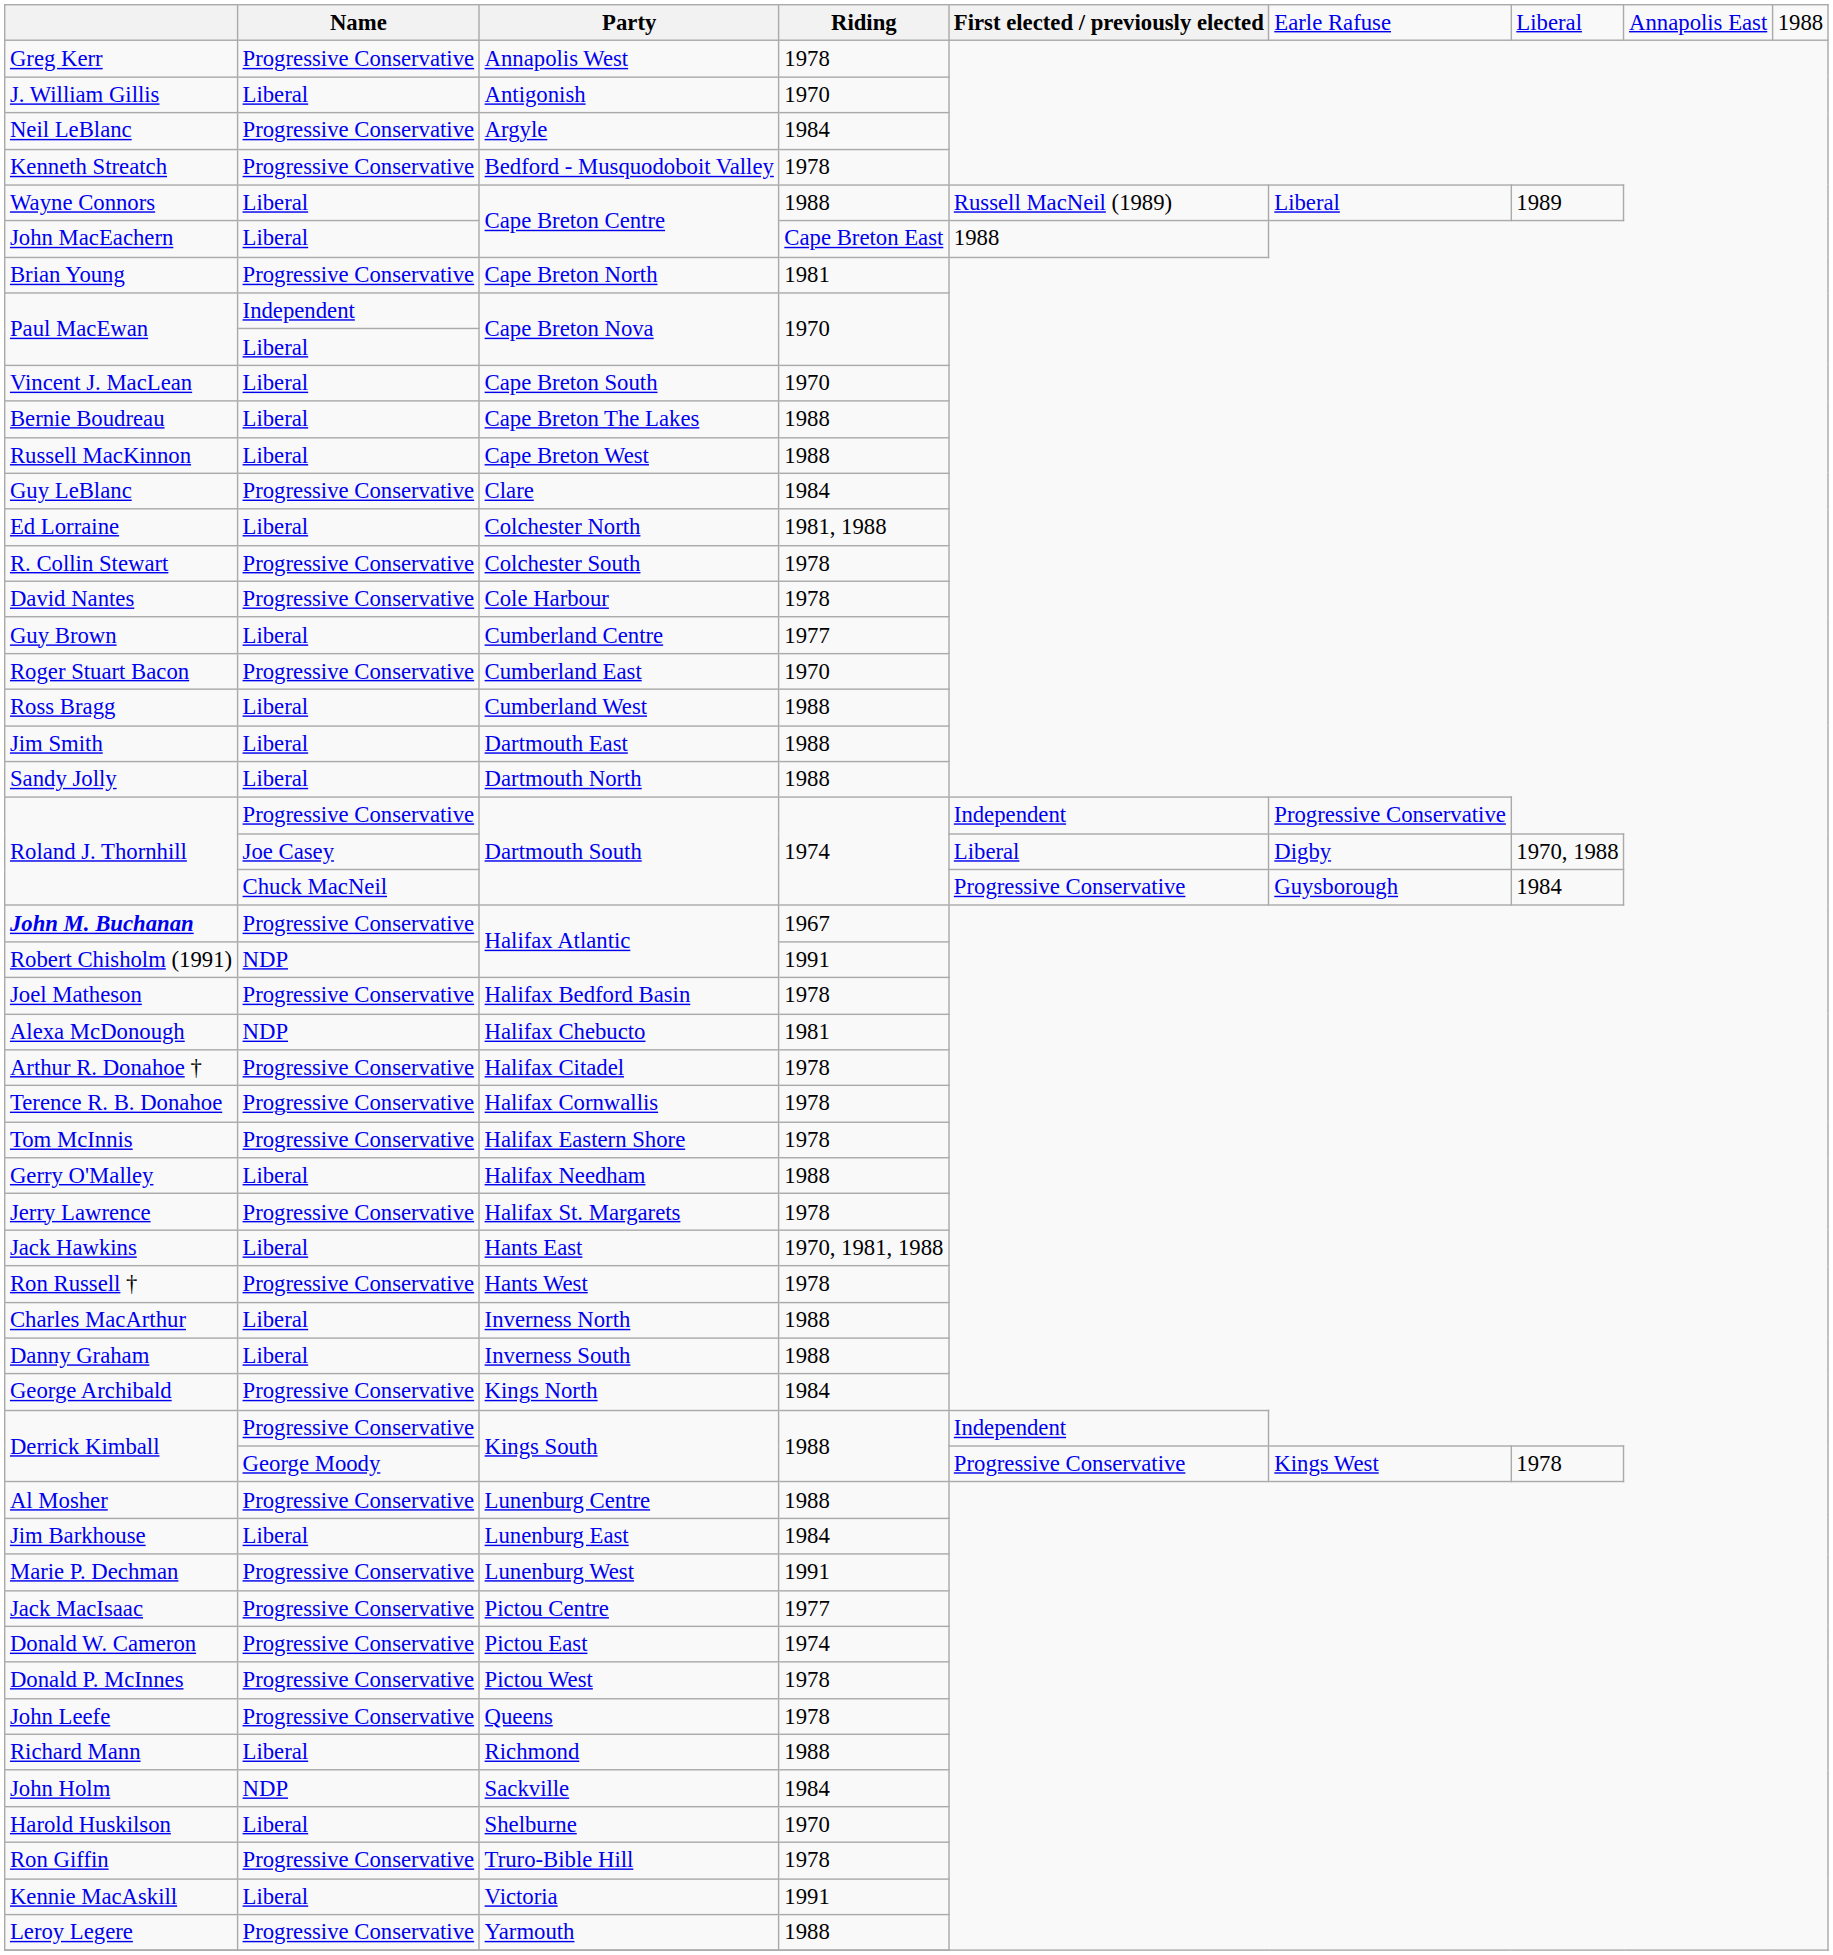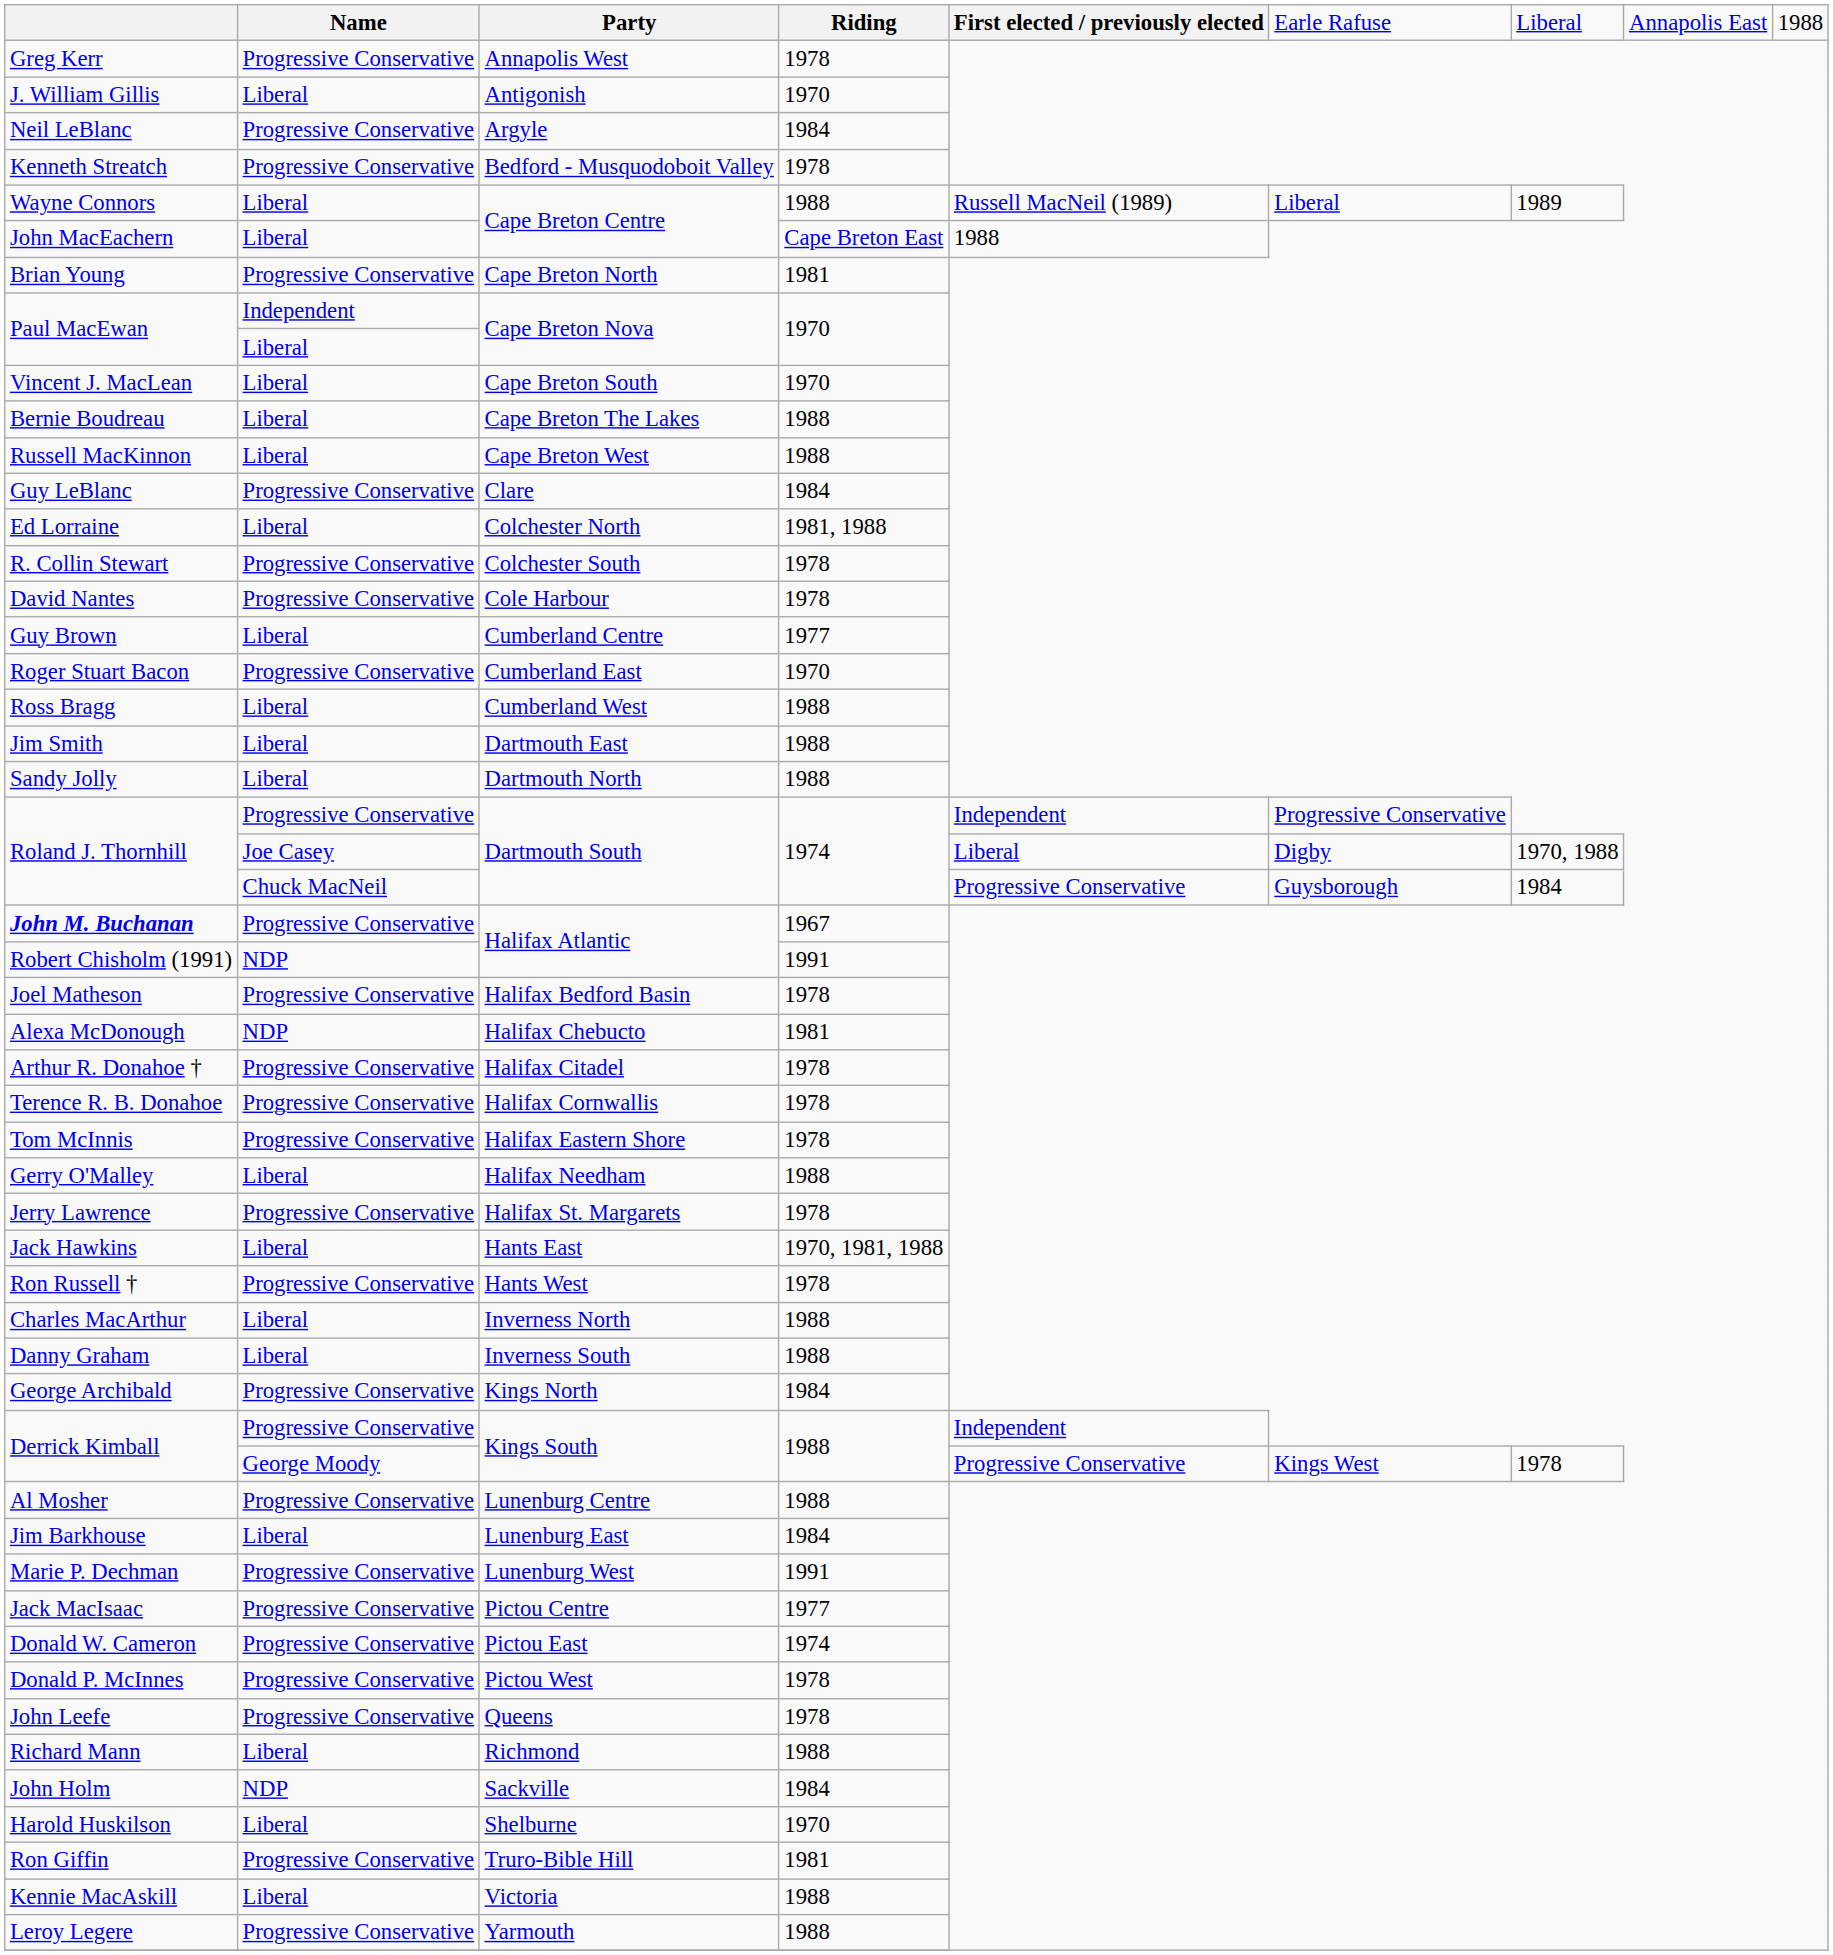 <table class="wikitable sortable">
 <tr>
 <th></th>
 <th>Name</th>
 <th>Party</th>
 <th>Riding</th>
 <th>First elected / previously elected<br></th>
 <td><a href='#'>Earle Rafuse</a></td>
 <td><a href='#'>Liberal</a></td>
 <td><a href='#'>Annapolis East</a></td>
 <td>1988</td>
 </tr>
 <tr>
 <td><a href='#'>Greg Kerr</a></td>
 <td><a href='#'>Progressive Conservative</a></td>
 <td><a href='#'>Annapolis West</a></td>
 <td>1978</td>
 </tr>
 <tr>
 <td><a href='#'>J. William Gillis</a></td>
 <td><a href='#'>Liberal</a></td>
 <td><a href='#'>Antigonish</a></td>
 <td>1970</td>
 </tr>
 <tr>
 <td><a href='#'>Neil LeBlanc</a></td>
 <td><a href='#'>Progressive Conservative</a></td>
 <td><a href='#'>Argyle</a></td>
 <td>1984</td>
 </tr>
 <tr>
 <td><a href='#'>Kenneth Streatch</a></td>
 <td><a href='#'>Progressive Conservative</a></td>
 <td><a href='#'>Bedford - Musquodoboit Valley</a></td>
 <td>1978</td>
 </tr>
 <tr>
 <td><a href='#'>Wayne Connors</a></td>
 <td><a href='#'>Liberal</a></td>
 <td rowspan="2"><a href='#'>Cape Breton Centre</a></td>
 <td>1988<br></td>
 <td><a href='#'>Russell MacNeil</a> (1989)</td>
 <td><a href='#'>Liberal</a></td>
 <td>1989</td>
 </tr>
 <tr>
 <td><a href='#'>John MacEachern</a></td>
 <td><a href='#'>Liberal</a></td>
 <td><a href='#'>Cape Breton East</a></td>
 <td>1988</td>
 </tr>
 <tr>
 <td><a href='#'>Brian Young</a></td>
 <td><a href='#'>Progressive Conservative</a></td>
 <td><a href='#'>Cape Breton North</a></td>
 <td>1981</td>
 </tr>
 <tr>
 <td rowspan="2"><a href='#'>Paul MacEwan</a></td>
 <td><a href='#'>Independent</a></td>
 <td rowspan="2"><a href='#'>Cape Breton Nova</a></td>
 <td rowspan="2">1970</td>
 </tr>
 <tr>
 <td><a href='#'>Liberal</a></td>
 </tr>
 <tr>
 <td><a href='#'>Vincent J. MacLean</a></td>
 <td><a href='#'>Liberal</a></td>
 <td><a href='#'>Cape Breton South</a></td>
 <td>1970</td>
 </tr>
 <tr>
 <td><a href='#'>Bernie Boudreau</a></td>
 <td><a href='#'>Liberal</a></td>
 <td><a href='#'>Cape Breton The Lakes</a></td>
 <td>1988</td>
 </tr>
 <tr>
 <td><a href='#'>Russell MacKinnon</a></td>
 <td><a href='#'>Liberal</a></td>
 <td><a href='#'>Cape Breton West</a></td>
 <td>1988</td>
 </tr>
 <tr>
 <td><a href='#'>Guy LeBlanc</a></td>
 <td><a href='#'>Progressive Conservative</a></td>
 <td><a href='#'>Clare</a></td>
 <td>1984</td>
 </tr>
 <tr>
 <td><a href='#'>Ed Lorraine</a></td>
 <td><a href='#'>Liberal</a></td>
 <td><a href='#'>Colchester North</a></td>
 <td>1981, 1988</td>
 </tr>
 <tr>
 <td><a href='#'>R. Collin Stewart</a></td>
 <td><a href='#'>Progressive Conservative</a></td>
 <td><a href='#'>Colchester South</a></td>
 <td>1978</td>
 </tr>
 <tr>
 <td><a href='#'>David Nantes</a></td>
 <td><a href='#'>Progressive Conservative</a></td>
 <td><a href='#'>Cole Harbour</a></td>
 <td>1978</td>
 </tr>
 <tr>
 <td><a href='#'>Guy Brown</a></td>
 <td><a href='#'>Liberal</a></td>
 <td><a href='#'>Cumberland Centre</a></td>
 <td>1977</td>
 </tr>
 <tr>
 <td><a href='#'>Roger Stuart Bacon</a></td>
 <td><a href='#'>Progressive Conservative</a></td>
 <td><a href='#'>Cumberland East</a></td>
 <td>1970</td>
 </tr>
 <tr>
 <td><a href='#'>Ross Bragg</a></td>
 <td><a href='#'>Liberal</a></td>
 <td><a href='#'>Cumberland West</a></td>
 <td>1988</td>
 </tr>
 <tr>
 <td><a href='#'>Jim Smith</a></td>
 <td><a href='#'>Liberal</a></td>
 <td><a href='#'>Dartmouth East</a></td>
 <td>1988</td>
 </tr>
 <tr>
 <td><a href='#'>Sandy Jolly</a></td>
 <td><a href='#'>Liberal</a></td>
 <td><a href='#'>Dartmouth North</a></td>
 <td>1988</td>
 </tr>
 <tr>
 <td rowspan="3"><a href='#'>Roland J. Thornhill</a></td>
 <td><a href='#'>Progressive Conservative</a></td>
 <td rowspan="3"><a href='#'>Dartmouth South</a></td>
 <td rowspan="3">1974<br></td>
 <td><a href='#'>Independent</a><br></td>
 <td><a href='#'>Progressive Conservative</a></td>
 </tr>
 <tr>
 <td><a href='#'>Joe Casey</a></td>
 <td><a href='#'>Liberal</a></td>
 <td><a href='#'>Digby</a></td>
 <td>1970, 1988</td>
 </tr>
 <tr>
 <td><a href='#'>Chuck MacNeil</a></td>
 <td><a href='#'>Progressive Conservative</a></td>
 <td><a href='#'>Guysborough</a></td>
 <td>1984</td>
 </tr>
 <tr>
 <td><strong><em><a href='#'>John M. Buchanan</a></em></strong></td>
 <td><a href='#'>Progressive Conservative</a></td>
 <td rowspan="2"><a href='#'>Halifax Atlantic</a></td>
 <td>1967</td>
 </tr>
 <tr>
 <td><a href='#'>Robert Chisholm</a> (1991)</td>
 <td><a href='#'>NDP</a></td>
 <td>1991</td>
 </tr>
 <tr>
 <td><a href='#'>Joel Matheson</a></td>
 <td><a href='#'>Progressive Conservative</a></td>
 <td><a href='#'>Halifax Bedford Basin</a></td>
 <td>1978</td>
 </tr>
 <tr>
 <td><a href='#'>Alexa McDonough</a></td>
 <td><a href='#'>NDP</a></td>
 <td><a href='#'>Halifax Chebucto</a></td>
 <td>1981</td>
 </tr>
 <tr>
 <td><a href='#'>Arthur R. Donahoe</a> †</td>
 <td><a href='#'>Progressive Conservative</a></td>
 <td><a href='#'>Halifax Citadel</a></td>
 <td>1978</td>
 </tr>
 <tr>
 <td><a href='#'>Terence R. B. Donahoe</a></td>
 <td><a href='#'>Progressive Conservative</a></td>
 <td><a href='#'>Halifax Cornwallis</a></td>
 <td>1978</td>
 </tr>
 <tr>
 <td><a href='#'>Tom McInnis</a></td>
 <td><a href='#'>Progressive Conservative</a></td>
 <td><a href='#'>Halifax Eastern Shore</a></td>
 <td>1978</td>
 </tr>
 <tr>
 <td><a href='#'>Gerry O'Malley</a></td>
 <td><a href='#'>Liberal</a></td>
 <td><a href='#'>Halifax Needham</a></td>
 <td>1988</td>
 </tr>
 <tr>
 <td><a href='#'>Jerry Lawrence</a></td>
 <td><a href='#'>Progressive Conservative</a></td>
 <td><a href='#'>Halifax St. Margarets</a></td>
 <td>1978</td>
 </tr>
 <tr>
 <td><a href='#'>Jack Hawkins</a></td>
 <td><a href='#'>Liberal</a></td>
 <td><a href='#'>Hants East</a></td>
 <td>1970, 1981, 1988</td>
 </tr>
 <tr>
 <td><a href='#'>Ron Russell</a> †</td>
 <td><a href='#'>Progressive Conservative</a></td>
 <td><a href='#'>Hants West</a></td>
 <td>1978</td>
 </tr>
 <tr>
 <td><a href='#'>Charles MacArthur</a></td>
 <td><a href='#'>Liberal</a></td>
 <td><a href='#'>Inverness North</a></td>
 <td>1988</td>
 </tr>
 <tr>
 <td><a href='#'>Danny Graham</a></td>
 <td><a href='#'>Liberal</a></td>
 <td><a href='#'>Inverness South</a></td>
 <td>1988</td>
 </tr>
 <tr>
 <td><a href='#'>George Archibald</a></td>
 <td><a href='#'>Progressive Conservative</a></td>
 <td><a href='#'>Kings North</a></td>
 <td>1984</td>
 </tr>
 <tr>
 <td rowspan="2"><a href='#'>Derrick Kimball</a></td>
 <td><a href='#'>Progressive Conservative</a></td>
 <td rowspan="2"><a href='#'>Kings South</a></td>
 <td rowspan="2">1988<br></td>
 <td><a href='#'>Independent</a></td>
 </tr>
 <tr>
 <td><a href='#'>George Moody</a></td>
 <td><a href='#'>Progressive Conservative</a></td>
 <td><a href='#'>Kings West</a></td>
 <td>1978</td>
 </tr>
 <tr>
 <td><a href='#'>Al Mosher</a></td>
 <td><a href='#'>Progressive Conservative</a></td>
 <td><a href='#'>Lunenburg Centre</a></td>
 <td>1988</td>
 </tr>
 <tr>
 <td><a href='#'>Jim Barkhouse</a></td>
 <td><a href='#'>Liberal</a></td>
 <td><a href='#'>Lunenburg East</a></td>
 <td>1984</td>
 </tr>
 <tr>
 <td><a href='#'>Marie P. Dechman</a></td>
 <td><a href='#'>Progressive Conservative</a></td>
 <td><a href='#'>Lunenburg West</a></td>
 <td>1991</td>
 </tr>
 <tr>
 <td><a href='#'>Jack MacIsaac</a></td>
 <td><a href='#'>Progressive Conservative</a></td>
 <td><a href='#'>Pictou Centre</a></td>
 <td>1977</td>
 </tr>
 <tr>
 <td><a href='#'>Donald W. Cameron</a></td>
 <td><a href='#'>Progressive Conservative</a></td>
 <td><a href='#'>Pictou East</a></td>
 <td>1974</td>
 </tr>
 <tr>
 <td><a href='#'>Donald P. McInnes</a></td>
 <td><a href='#'>Progressive Conservative</a></td>
 <td><a href='#'>Pictou West</a></td>
 <td>1978</td>
 </tr>
 <tr>
 <td><a href='#'>John Leefe</a></td>
 <td><a href='#'>Progressive Conservative</a></td>
 <td><a href='#'>Queens</a></td>
 <td>1978</td>
 </tr>
 <tr>
 <td><a href='#'>Richard Mann</a></td>
 <td><a href='#'>Liberal</a></td>
 <td><a href='#'>Richmond</a></td>
 <td>1988</td>
 </tr>
 <tr>
 <td><a href='#'>John Holm</a></td>
 <td><a href='#'>NDP</a></td>
 <td><a href='#'>Sackville</a></td>
 <td>1984</td>
 </tr>
 <tr>
 <td><a href='#'>Harold Huskilson</a></td>
 <td><a href='#'>Liberal</a></td>
 <td><a href='#'>Shelburne</a></td>
 <td>1970</td>
 </tr>
 <tr>
 <td><a href='#'>Ron Giffin</a></td>
 <td><a href='#'>Progressive Conservative</a></td>
 <td><a href='#'>Truro-Bible Hill</a></td>
-<td>1978</td>
+<td>1981</td>
 </tr>
 <tr>
 <td><a href='#'>Kennie MacAskill</a></td>
 <td><a href='#'>Liberal</a></td>
 <td><a href='#'>Victoria</a></td>
-<td>1991</td>
+<td>1988</td>
 </tr>
 <tr>
 <td><a href='#'>Leroy Legere</a></td>
 <td><a href='#'>Progressive Conservative</a></td>
 <td><a href='#'>Yarmouth</a></td>
 <td>1988</td>
 </tr>
 <tr>
 </tr>
 </table>
